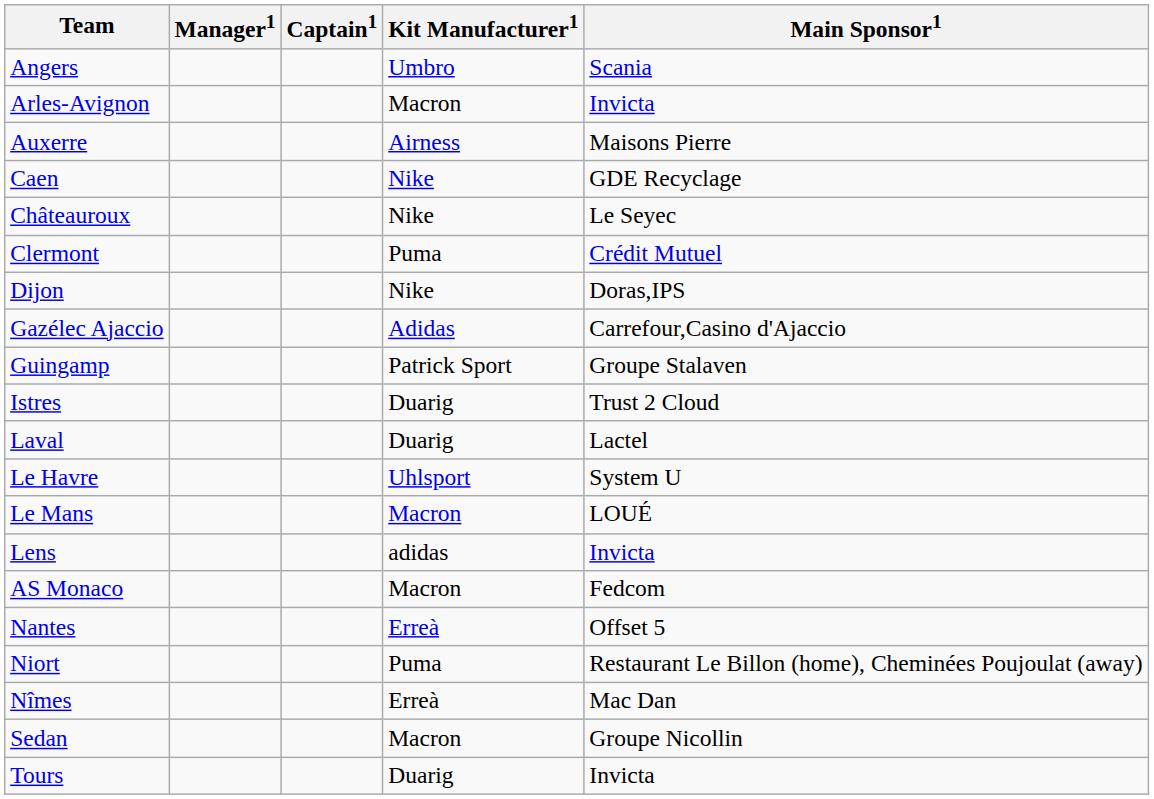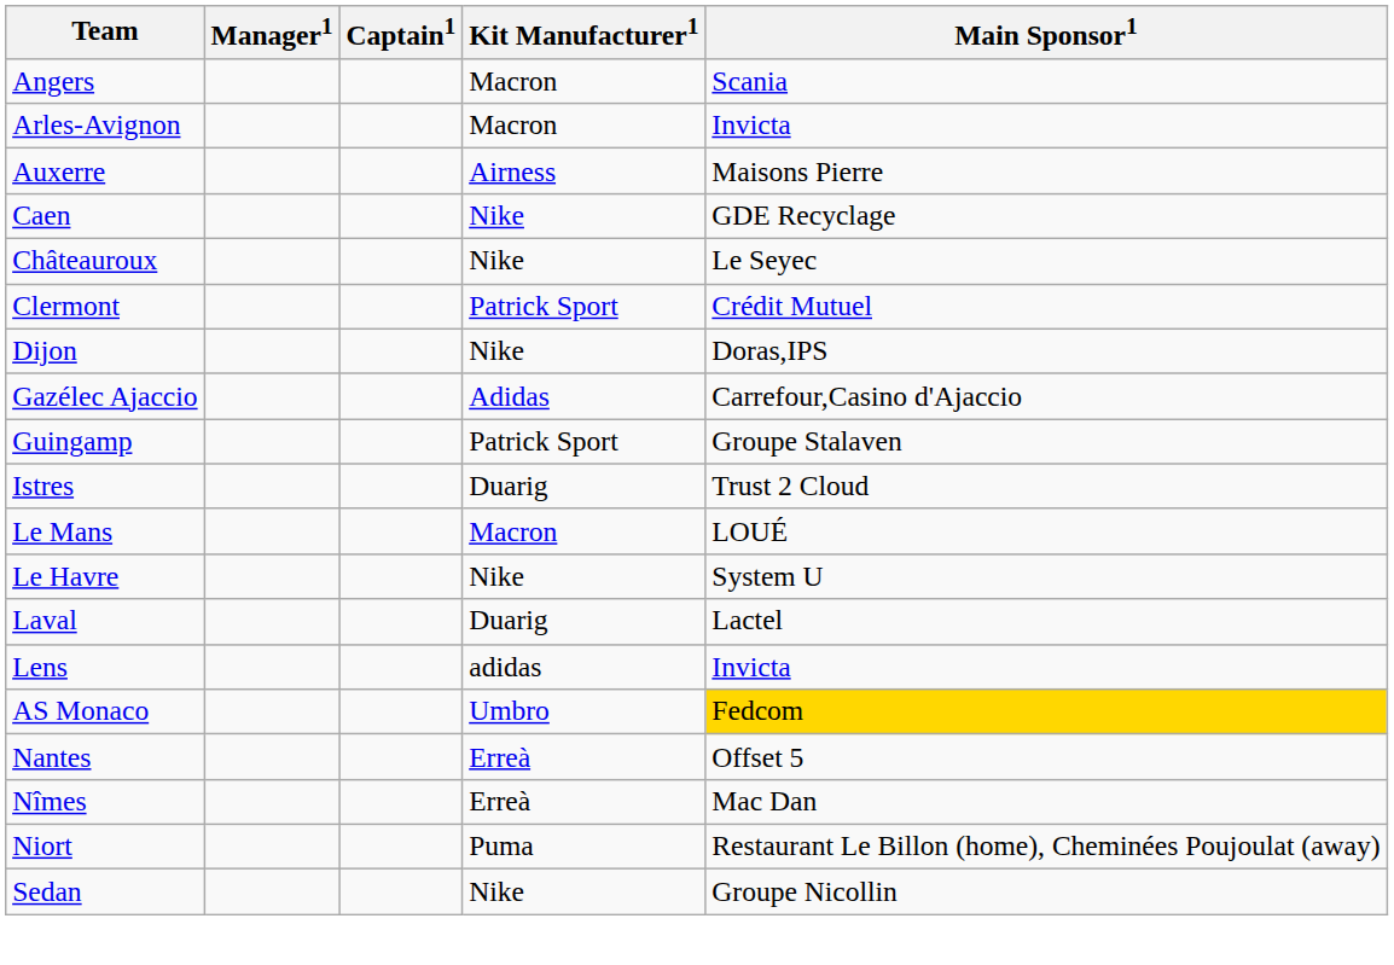 <table class="wikitable sortable" style="text-align: left;">
 <tr>
 <th>Team</th>
 <th>Manager<sup>1</sup></th>
 <th>Captain<sup>1</sup></th>
 <th>Kit Manufacturer<sup>1</sup></th>
 <th>Main Sponsor<sup>1</sup></th>
 </tr>
 <tr>
 <td><a href='#'>Angers</a></td>
 <td></td>
 <td></td>
-<td><a href='#'>Umbro</a></td>
+<td>Macron</td>
 <td><a href='#'>Scania</a></td>
 </tr>
 <tr>
 <td><a href='#'>Arles-Avignon</a></td>
 <td></td>
 <td></td>
 <td>Macron</td>
 <td><a href='#'>Invicta</a></td>
 </tr>
 <tr>
 <td><a href='#'>Auxerre</a></td>
 <td></td>
 <td></td>
 <td><a href='#'>Airness</a></td>
 <td>Maisons Pierre</td>
 </tr>
 <tr>
 <td><a href='#'>Caen</a></td>
 <td></td>
 <td></td>
 <td><a href='#'>Nike</a></td>
 <td>GDE Recyclage</td>
 </tr>
 <tr>
 <td><a href='#'>Châteauroux</a></td>
 <td></td>
 <td></td>
 <td>Nike</td>
 <td>Le Seyec</td>
 </tr>
 <tr>
 <td><a href='#'>Clermont</a></td>
 <td></td>
 <td></td>
-<td>Puma</td>
+<td><a href='#'>Patrick Sport</a></td>
 <td><a href='#'>Crédit Mutuel</a></td>
 </tr>
 <tr>
 <td><a href='#'>Dijon</a></td>
 <td></td>
 <td></td>
 <td>Nike</td>
 <td>Doras,IPS</td>
 </tr>
 <tr>
 <td><a href='#'>Gazélec Ajaccio</a></td>
 <td></td>
 <td></td>
 <td><a href='#'>Adidas</a></td>
 <td>Carrefour,Casino d'Ajaccio</td>
 </tr>
 <tr>
 <td><a href='#'>Guingamp</a></td>
 <td></td>
 <td></td>
 <td>Patrick Sport</td>
 <td>Groupe Stalaven</td>
 </tr>
 <tr>
 <td><a href='#'>Istres</a></td>
 <td></td>
 <td></td>
 <td>Duarig</td>
 <td>Trust 2 Cloud</td>
 </tr>
 <tr>
+<td><a href='#'>Le Mans</a></td>
+<td></td>
+<td></td>
+<td><a href='#'>Macron</a></td>
+<td>LOUÉ</td>
+</tr>
+<tr>
+<td><a href='#'>Le Havre</a></td>
+<td></td>
+<td></td>
+<td>Nike</td>
+<td>System U</td>
+</tr>
+<tr>
 <td><a href='#'>Laval</a></td>
 <td></td>
 <td></td>
 <td>Duarig</td>
 <td>Lactel</td>
-</tr>
-<tr>
-<td><a href='#'>Le Havre</a></td>
-<td></td>
-<td></td>
-<td><a href='#'>Uhlsport</a></td>
-<td>System U</td>
-</tr>
-<tr>
-<td><a href='#'>Le Mans</a></td>
-<td></td>
-<td></td>
-<td><a href='#'>Macron</a></td>
-<td>LOUÉ</td>
 </tr>
 <tr>
 <td><a href='#'>Lens</a></td>
 <td></td>
 <td></td>
 <td>adidas</td>
 <td><a href='#'>Invicta</a></td>
 </tr>
 <tr>
 <td><a href='#'>AS Monaco</a></td>
 <td></td>
 <td></td>
-<td>Macron</td>
-<td>Fedcom</td>
+<td><a href='#'>Umbro</a></td>
+<td style="background: gold;">Fedcom</td>
 </tr>
 <tr>
 <td><a href='#'>Nantes</a></td>
 <td></td>
 <td></td>
 <td><a href='#'>Erreà</a></td>
 <td>Offset 5</td>
 </tr>
 <tr>
+<td><a href='#'>Nîmes</a></td>
+<td></td>
+<td></td>
+<td>Erreà</td>
+<td>Mac Dan</td>
+</tr>
+<tr>
 <td><a href='#'>Niort</a></td>
 <td></td>
 <td></td>
 <td>Puma</td>
 <td>Restaurant Le Billon (home), Cheminées Poujoulat (away)</td>
 </tr>
 <tr>
-<td><a href='#'>Nîmes</a></td>
-<td></td>
-<td></td>
-<td>Erreà</td>
-<td>Mac Dan</td>
-</tr>
-<tr>
 <td><a href='#'>Sedan</a></td>
 <td></td>
 <td></td>
-<td>Macron</td>
+<td>Nike</td>
 <td>Groupe Nicollin</td>
 </tr>
-<tr>
-<td><a href='#'>Tours</a></td>
-<td></td>
-<td></td>
-<td>Duarig</td>
-<td>Invicta</td>
-</tr>
 </table>
